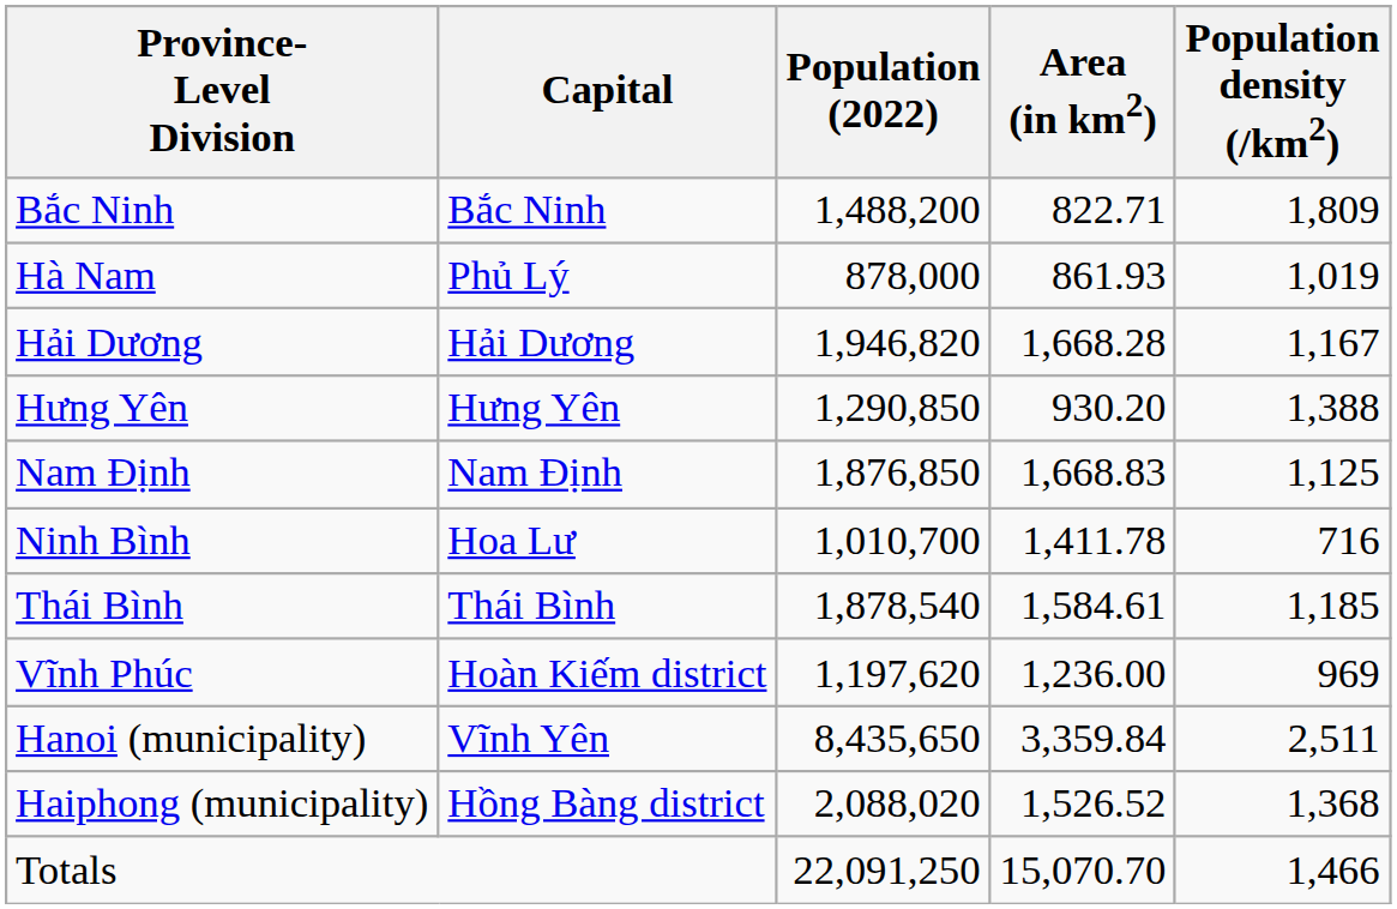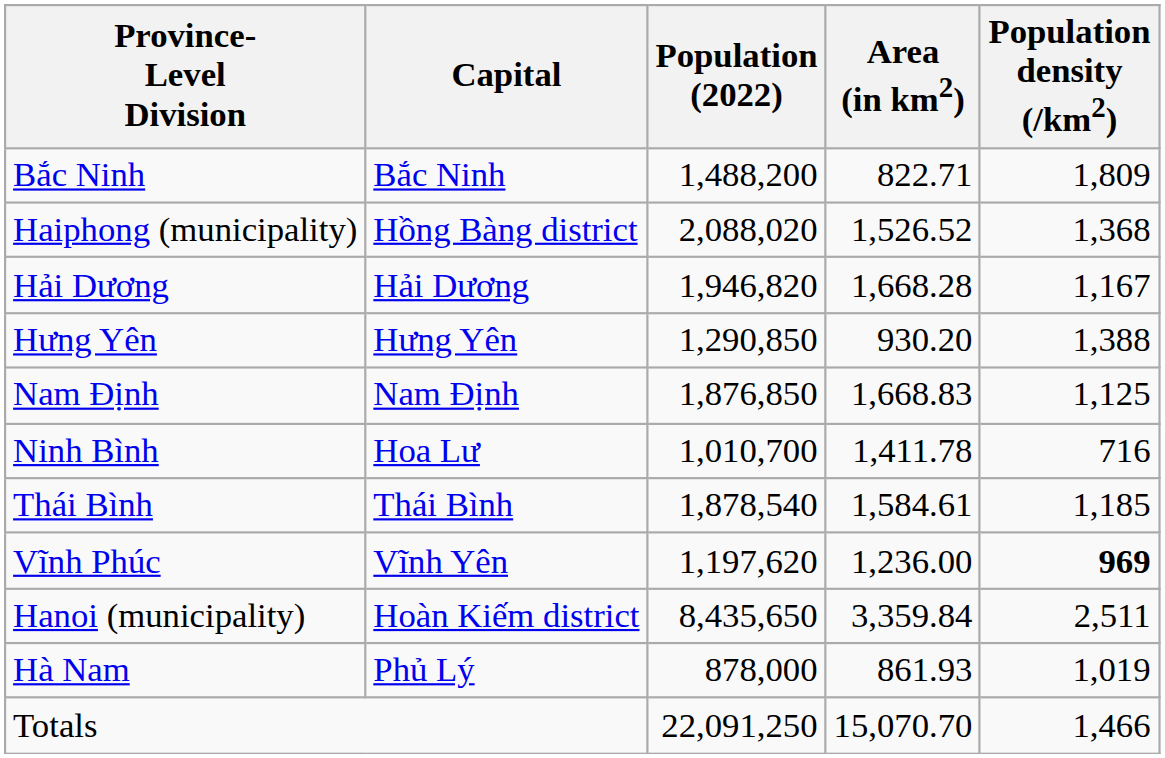 <table class="wikitable sortable">
 <tr>
 <th>Province-<br>Level<br>Division</th>
 <th>Capital</th>
 <th>Population<br>(2022)</th>
 <th>Area<br>(in km<sup>2</sup>)</th>
 <th>Population<br>density<br>(/km<sup>2</sup>)</th>
 </tr>
 <tr>
 <td><a href='#'>Bắc Ninh</a></td>
 <td><a href='#'>Bắc Ninh</a></td>
 <td align="right">1,488,200</td>
 <td align="right">822.71</td>
 <td align="right">1,809</td>
 </tr>
 <tr -->
-<td><a href='#'>Hà Nam</a></td>
-<td><a href='#'>Phủ Lý</a></td>
-<td align="right">878,000</td>
-<td align="right">861.93</td>
-<td align="right">1,019</td>
+<td><a href='#'>Haiphong</a> (municipality)</td>
+<td><a href='#'>Hồng Bàng district</a></td>
+<td align="right">2,088,020</td>
+<td align="right">1,526.52</td>
+<td align="right">1,368</td>
 </tr>
 <tr -->
 <td><a href='#'>Hải Dương</a></td>
 <td><a href='#'>Hải Dương</a></td>
 <td align="right">1,946,820</td>
 <td align="right">1,668.28</td>
 <td align="right">1,167</td>
 </tr>
 <tr -->
 <td><a href='#'>Hưng Yên</a></td>
 <td><a href='#'>Hưng Yên</a></td>
 <td align="right">1,290,850</td>
 <td align="right">930.20</td>
 <td align="right">1,388</td>
 </tr>
 <tr -->
 <td><a href='#'>Nam Định</a></td>
 <td><a href='#'>Nam Định</a></td>
 <td align="right">1,876,850</td>
 <td align="right">1,668.83</td>
 <td align="right">1,125</td>
 </tr>
 <tr -->
 <td><a href='#'>Ninh Bình</a></td>
 <td><a href='#'>Hoa Lư</a></td>
 <td align="right">1,010,700</td>
 <td align="right">1,411.78</td>
 <td align="right">716</td>
 </tr>
 <tr -->
 <td><a href='#'>Thái Bình</a></td>
 <td><a href='#'>Thái Bình</a></td>
 <td align="right">1,878,540</td>
 <td align="right">1,584.61</td>
 <td align="right">1,185</td>
 </tr>
 <tr -->
 <td><a href='#'>Vĩnh Phúc</a></td>
-<td><a href='#'>Hoàn Kiếm district</a></td>
+<td><a href='#'>Vĩnh Yên</a></td>
 <td align="right">1,197,620</td>
 <td align="right">1,236.00</td>
-<td align="right">969</td>
+<td align="right"><strong>969</strong></td>
 </tr>
 <tr -->
 <td><a href='#'>Hanoi</a> (municipality)</td>
-<td><a href='#'>Vĩnh Yên</a></td>
+<td><a href='#'>Hoàn Kiếm district</a></td>
 <td align="right">8,435,650</td>
 <td align="right">3,359.84</td>
 <td align="right">2,511</td>
 </tr>
 <tr -->
-<td><a href='#'>Haiphong</a> (municipality)</td>
-<td><a href='#'>Hồng Bàng district</a></td>
-<td align="right">2,088,020</td>
-<td align="right">1,526.52</td>
-<td align="right">1,368</td>
+<td><a href='#'>Hà Nam</a></td>
+<td><a href='#'>Phủ Lý</a></td>
+<td align="right">878,000</td>
+<td align="right">861.93</td>
+<td align="right">1,019</td>
 </tr>
 <tr -->
 <td colspan=2>Totals</td>
 <td align="right">22,091,250</td>
 <td align="right">15,070.70</td>
 <td align="right">1,466</td>
 </tr>
 </table>
